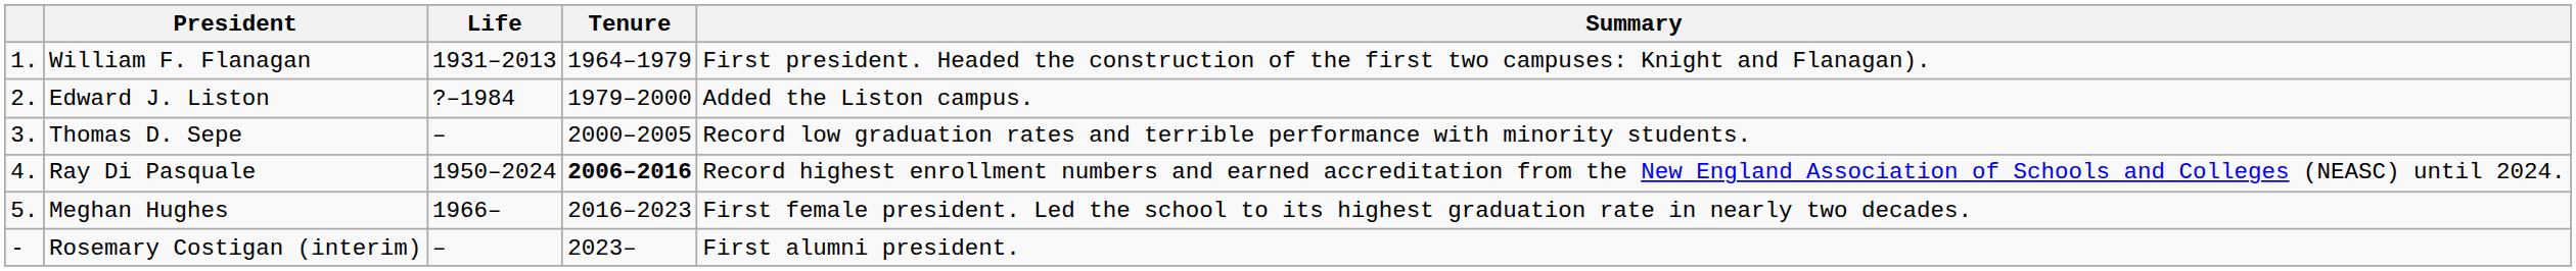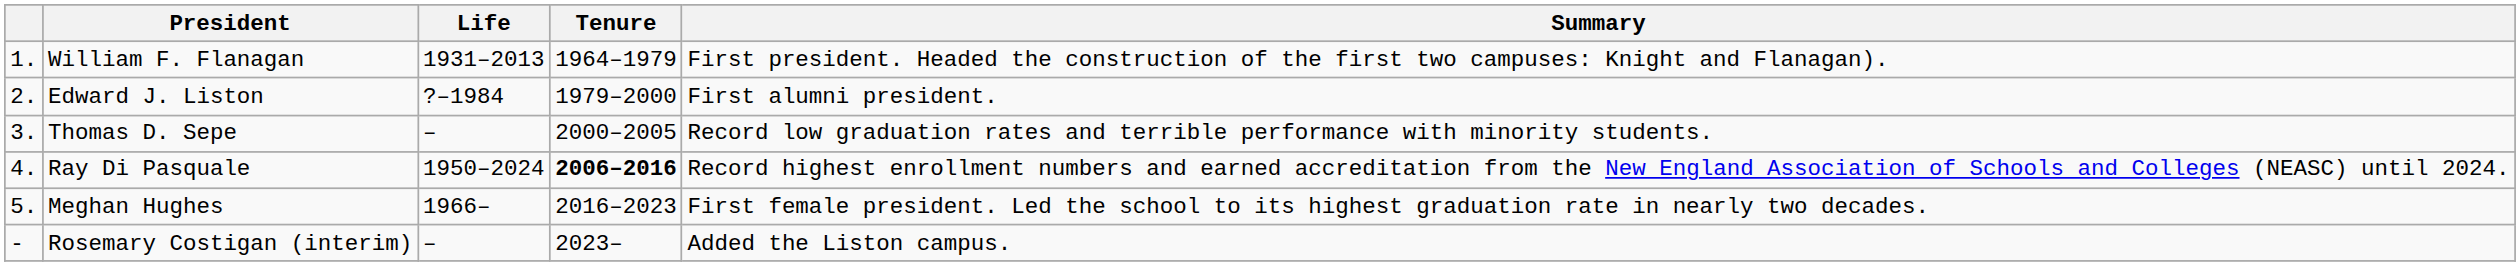 <table class="wikitable">
 <tr>
 <th align="left"></th>
 <th align="left">President</th>
 <th align="right">Life</th>
 <th align="center">Tenure</th>
 <th align="left">Summary</th>
 </tr>
 <tr>
 <td>1.</td>
 <td>William F. Flanagan</td>
 <td>1931–2013</td>
 <td>1964–1979</td>
 <td>First president. Headed the construction of the first two campuses: Knight and Flanagan).</td>
 </tr>
 <tr>
 <td>2.</td>
 <td>Edward J. Liston</td>
 <td>?–1984</td>
 <td>1979–2000</td>
-<td>Added the Liston campus.</td>
+<td>First alumni president.</td>
 </tr>
 <tr>
 <td>3.</td>
 <td>Thomas D. Sepe</td>
 <td>–</td>
 <td>2000–2005</td>
 <td>Record low graduation rates and terrible performance with minority students.</td>
 </tr>
 <tr>
 <td>4.</td>
 <td>Ray Di Pasquale</td>
 <td>1950–2024</td>
 <td><strong>2006–2016</strong></td>
 <td>Record highest enrollment numbers and earned accreditation from the <a href='#'>New England Association of Schools and Colleges</a> (NEASC) until 2024.</td>
 </tr>
 <tr>
 <td>5.</td>
 <td>Meghan Hughes</td>
 <td>1966–</td>
 <td>2016–2023</td>
 <td>First female president. Led the school to its highest graduation rate in nearly two decades.</td>
 </tr>
 <tr>
 <td>-</td>
 <td>Rosemary Costigan (interim)</td>
 <td>–</td>
 <td>2023–</td>
-<td>First alumni president.</td>
+<td>Added the Liston campus.</td>
 </tr>
 </table>
